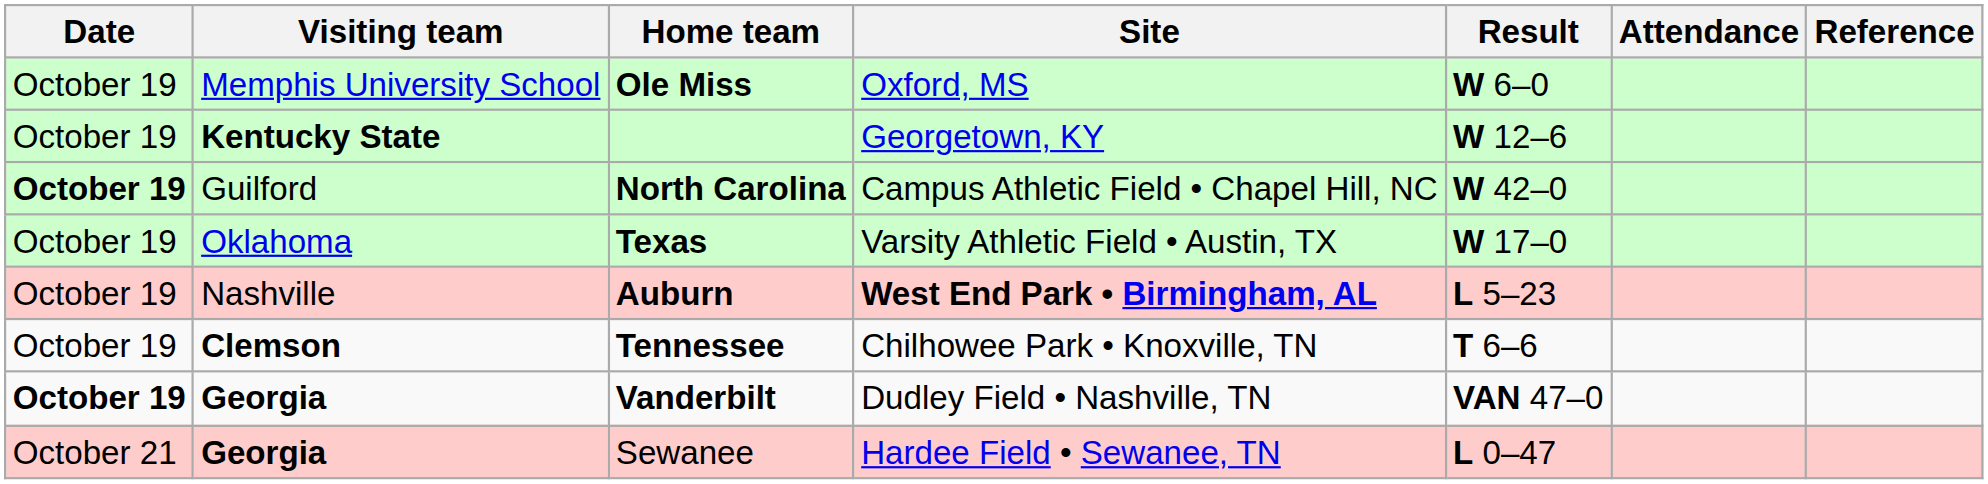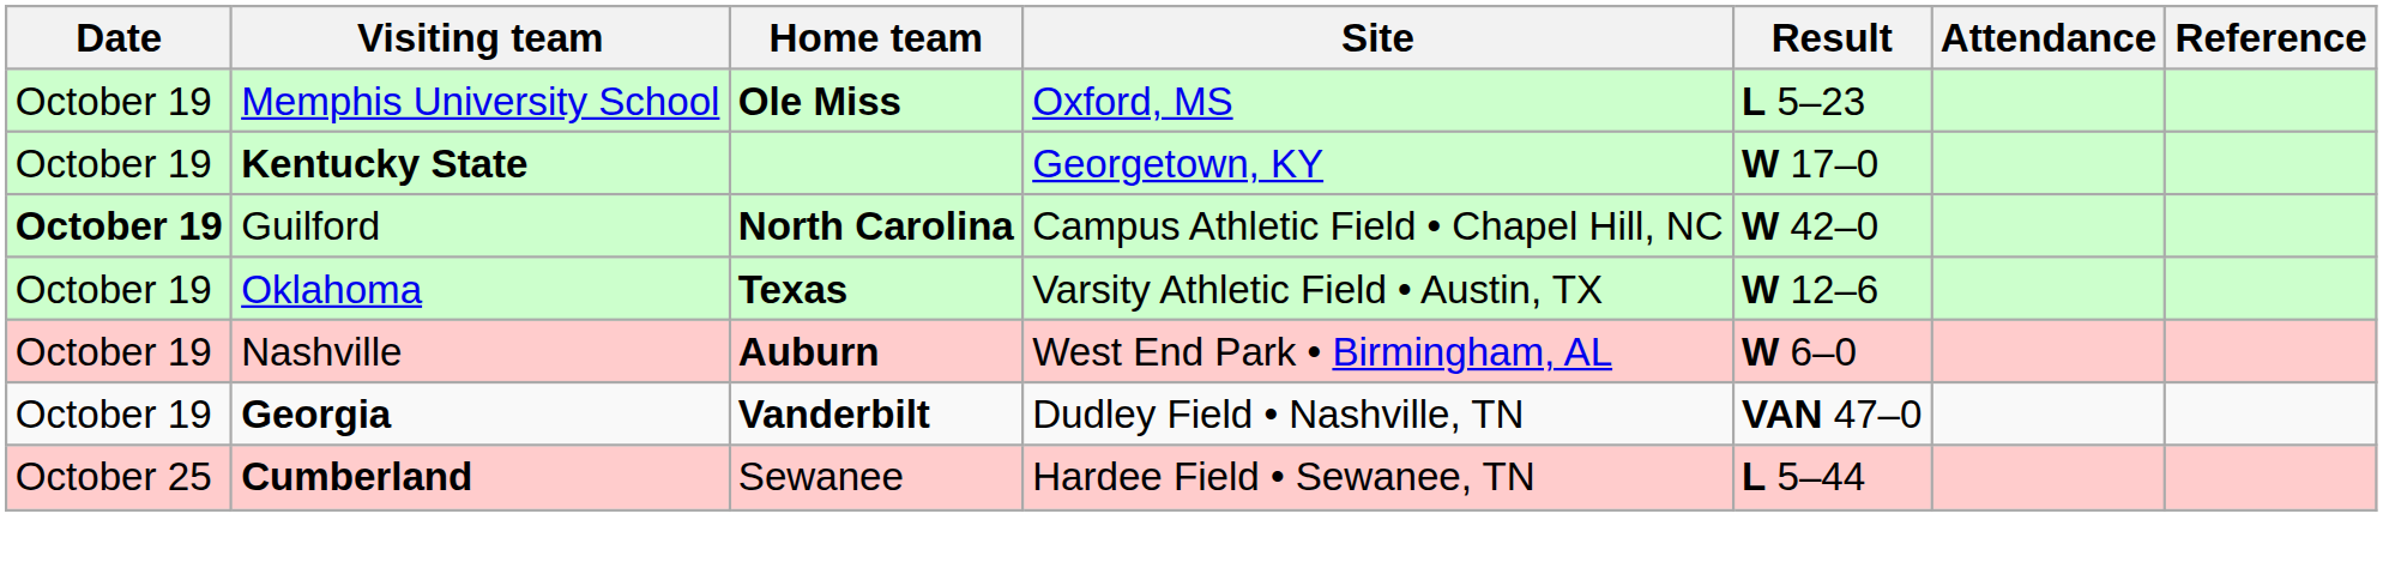 <table class="wikitable" style="font-size:95%;">
 <tr>
 <th>Date</th>
 <th>Visiting team</th>
 <th>Home team</th>
 <th>Site</th>
 <th>Result</th>
 <th>Attendance</th>
 <th class="unsortable">Reference</th>
 </tr>
 <tr bgcolor=ccffcc>
 <td>October 19</td>
 <td><a href='#'>Memphis University School</a></td>
 <td><strong>Ole Miss</strong></td>
 <td><a href='#'>Oxford, MS</a></td>
-<td><strong>W</strong> 6–0</td>
+<td><strong>L</strong> 5–23</td>
 <td></td>
 <td></td>
 </tr>
 <tr bgcolor=ccffcc>
 <td>October 19</td>
 <td><strong>Kentucky State</strong></td>
 <td></td>
 <td><a href='#'>Georgetown, KY</a></td>
-<td><strong>W</strong> 12–6</td>
+<td><strong>W</strong> 17–0</td>
 <td></td>
 <td></td>
 </tr>
 <tr bgcolor=ccffcc>
 <td><strong>October 19</strong></td>
 <td>Guilford</td>
 <td><strong>North Carolina</strong></td>
 <td>Campus Athletic Field • Chapel Hill, NC</td>
 <td><strong>W</strong> 42–0</td>
 <td></td>
 <td></td>
 </tr>
 <tr bgcolor=ccffcc>
 <td>October 19</td>
 <td><a href='#'>Oklahoma</a></td>
 <td><strong>Texas</strong></td>
 <td>Varsity Athletic Field • Austin, TX</td>
-<td><strong>W</strong> 17–0</td>
+<td><strong>W</strong> 12–6</td>
 <td></td>
 <td></td>
 </tr>
 <tr bgcolor=ffcccc>
 <td>October 19</td>
 <td>Nashville</td>
 <td><strong>Auburn</strong></td>
-<td><strong>West End Park • <a href='#'>Birmingham, AL</a></strong></td>
-<td><strong>L</strong> 5–23</td>
+<td>West End Park • <a href='#'>Birmingham, AL</a></td>
+<td><strong>W</strong> 6–0</td>
 <td></td>
 <td></td>
 </tr>
 <tr bgcolor=>
 <td>October 19</td>
-<td><strong>Clemson</strong></td>
-<td><strong>Tennessee</strong></td>
-<td>Chilhowee Park • Knoxville, TN</td>
-<td><strong>T</strong> 6–6</td>
-<td></td>
-<td></td>
-</tr>
-<tr bgcolor=>
-<td><strong>October 19</strong></td>
 <td><strong>Georgia</strong></td>
 <td><strong>Vanderbilt</strong></td>
 <td>Dudley Field • Nashville, TN</td>
 <td><strong>VAN</strong> 47–0</td>
 <td></td>
 <td></td>
 </tr>
 <tr bgcolor=ffcccc>
-<td>October 21</td>
-<td><strong>Georgia</strong></td>
+<td>October 25</td>
+<td><strong>Cumberland</strong></td>
 <td>Sewanee</td>
-<td><a href='#'>Hardee Field</a> • <a href='#'>Sewanee, TN</a></td>
-<td><strong>L</strong> 0–47</td>
+<td>Hardee Field • Sewanee, TN</td>
+<td><strong>L</strong> 5–44</td>
 <td></td>
 <td></td>
 </tr>
 </table>
